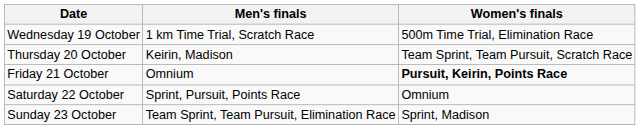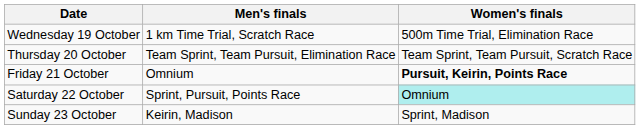 <table class="wikitable">
 <tr>
 <th>Date</th>
 <th>Men's finals</th>
 <th>Women's finals</th>
 </tr>
 <tr>
 <td>Wednesday 19 October</td>
 <td>1 km Time Trial, Scratch Race</td>
 <td>500m Time Trial, Elimination Race</td>
 </tr>
 <tr>
 <td>Thursday 20 October</td>
-<td>Keirin, Madison</td>
+<td>Team Sprint, Team Pursuit, Elimination Race</td>
 <td>Team Sprint, Team Pursuit, Scratch Race</td>
 </tr>
 <tr>
 <td>Friday 21 October</td>
 <td>Omnium</td>
 <td><strong>Pursuit, Keirin, Points Race</strong></td>
 </tr>
 <tr>
 <td>Saturday 22 October</td>
 <td>Sprint, Pursuit, Points Race</td>
-<td>Omnium</td>
+<td style="background: paleturquoise;">Omnium</td>
 </tr>
 <tr>
 <td>Sunday 23 October</td>
-<td>Team Sprint, Team Pursuit, Elimination Race</td>
+<td>Keirin, Madison</td>
 <td>Sprint, Madison</td>
 </tr>
 </table>
